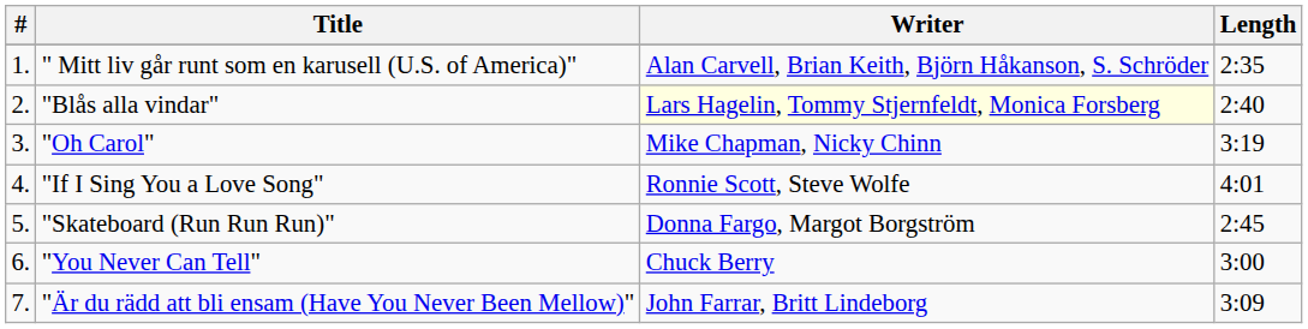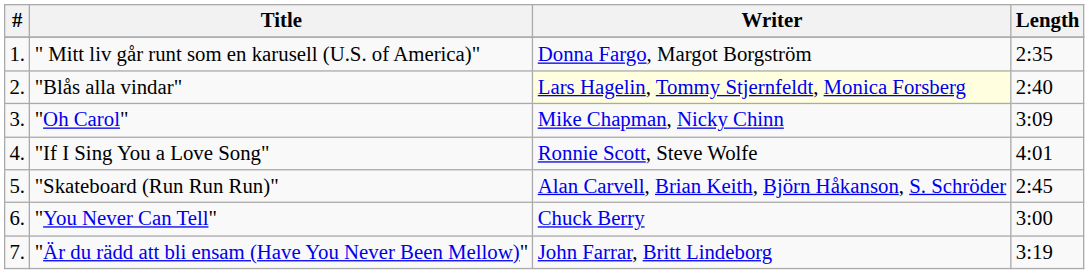 <table class="wikitable">
 <tr>
 <th>#</th>
 <th>Title</th>
 <th>Writer</th>
 <th>Length</th>
 </tr>
 <tr bgcolor="#ebf5ff">
 </tr>
 <tr>
 <td>1.</td>
 <td>" Mitt liv går runt som en karusell (U.S. of America)"</td>
-<td><a href='#'>Alan Carvell</a>, <a href='#'>Brian Keith</a>, <a href='#'>Björn Håkanson</a>, <a href='#'>S. Schröder</a></td>
+<td><a href='#'>Donna Fargo</a>, Margot Borgström</td>
 <td>2:35</td>
 </tr>
 <tr>
 <td>2.</td>
 <td>"Blås alla vindar"</td>
 <td style="background: lightyellow;"><a href='#'>Lars Hagelin</a>, <a href='#'>Tommy Stjernfeldt</a>, <a href='#'>Monica Forsberg</a></td>
 <td>2:40</td>
 </tr>
 <tr>
 <td>3.</td>
 <td>"<a href='#'>Oh Carol</a>"</td>
 <td><a href='#'>Mike Chapman</a>, <a href='#'>Nicky Chinn</a></td>
-<td>3:19</td>
+<td>3:09</td>
 </tr>
 <tr>
 <td>4.</td>
 <td>"If I Sing You a Love Song"</td>
 <td><a href='#'>Ronnie Scott</a>, Steve Wolfe</td>
 <td>4:01</td>
 </tr>
 <tr>
 <td>5.</td>
 <td>"Skateboard (Run Run Run)"</td>
-<td><a href='#'>Donna Fargo</a>, Margot Borgström</td>
+<td><a href='#'>Alan Carvell</a>, <a href='#'>Brian Keith</a>, <a href='#'>Björn Håkanson</a>, <a href='#'>S. Schröder</a></td>
 <td>2:45</td>
 </tr>
 <tr>
 <td>6.</td>
 <td>"<a href='#'>You Never Can Tell</a>"</td>
 <td><a href='#'>Chuck Berry</a></td>
 <td>3:00</td>
 </tr>
 <tr>
 <td>7.</td>
 <td>"<a href='#'>Är du rädd att bli ensam (Have You Never Been Mellow)</a>"</td>
 <td><a href='#'>John Farrar</a>, <a href='#'>Britt Lindeborg</a></td>
-<td>3:09</td>
+<td>3:19</td>
 </tr>
 </table>
